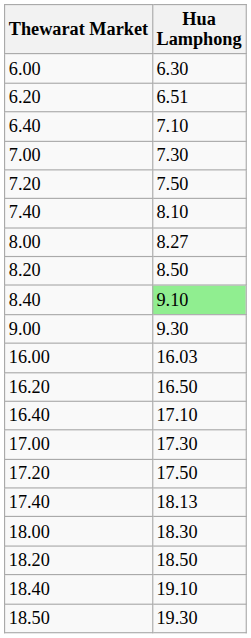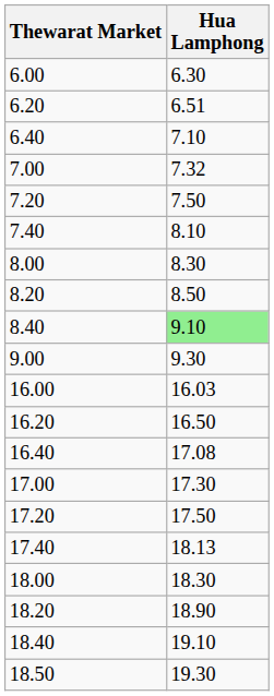 <table class="wikitable">
 <tr>
 <th>Thewarat Market</th>
 <th>Hua<br>Lamphong</th>
 </tr>
 <tr>
 <td>6.00</td>
 <td>6.30</td>
 </tr>
 <tr>
 <td>6.20</td>
 <td>6.51</td>
 </tr>
 <tr>
 <td>6.40</td>
 <td>7.10</td>
 </tr>
 <tr>
 <td>7.00</td>
-<td>7.30</td>
+<td>7.32</td>
 </tr>
 <tr>
 <td>7.20</td>
 <td>7.50</td>
 </tr>
 <tr>
 <td>7.40</td>
 <td>8.10</td>
 </tr>
 <tr>
 <td>8.00</td>
-<td>8.27</td>
+<td>8.30</td>
 </tr>
 <tr>
 <td>8.20</td>
 <td>8.50</td>
 </tr>
 <tr>
 <td>8.40</td>
 <td style="background: lightgreen;">9.10</td>
 </tr>
 <tr>
 <td>9.00</td>
 <td>9.30</td>
 </tr>
 <tr>
 <td>16.00</td>
 <td>16.03</td>
 </tr>
 <tr>
 <td>16.20</td>
 <td>16.50</td>
 </tr>
 <tr>
 <td>16.40</td>
-<td>17.10</td>
+<td>17.08</td>
 </tr>
 <tr>
 <td>17.00</td>
 <td>17.30</td>
 </tr>
 <tr>
 <td>17.20</td>
 <td>17.50</td>
 </tr>
 <tr>
 <td>17.40</td>
 <td>18.13</td>
 </tr>
 <tr>
 <td>18.00</td>
 <td>18.30</td>
 </tr>
 <tr>
 <td>18.20</td>
-<td>18.50</td>
+<td>18.90</td>
 </tr>
 <tr>
 <td>18.40</td>
 <td>19.10</td>
 </tr>
 <tr>
 <td>18.50</td>
 <td>19.30</td>
 </tr>
 </table>
